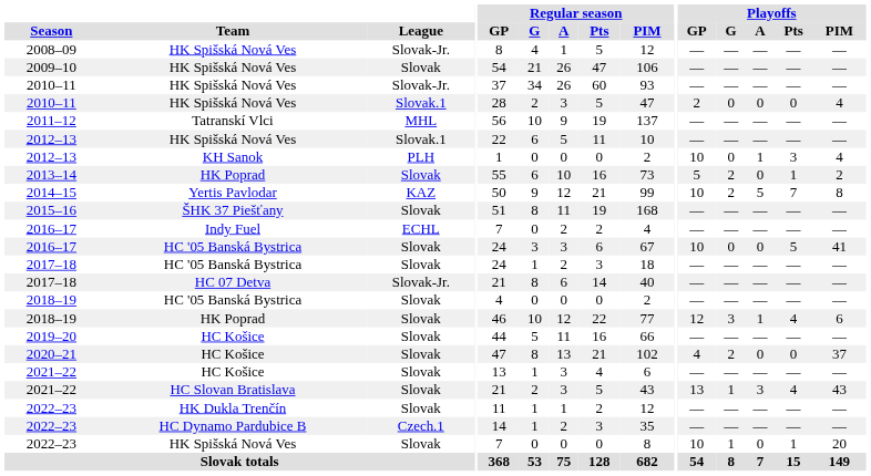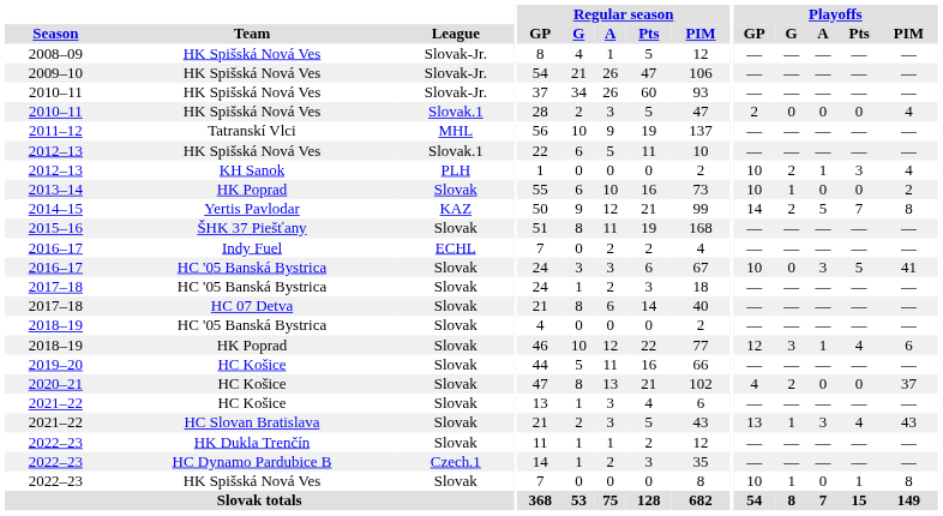 <table border="0" cellpadding="1" cellspacing="0" style="text-align:center; width:60em">
 <tr bgcolor="#e0e0e0">
 <th colspan="3" bgcolor="#ffffff"></th>
 <th rowspan="99" bgcolor="#ffffff"></th>
 <th colspan="5"><a href='#'>Regular season</a></th>
 <th rowspan="99" bgcolor="#ffffff"></th>
 <th colspan="5"><a href='#'>Playoffs</a></th>
 </tr>
 <tr bgcolor="#e0e0e0">
 <th><a href='#'>Season</a></th>
 <th>Team</th>
 <th>League</th>
 <th>GP</th>
 <th><a href='#'>G</a></th>
 <th><a href='#'>A</a></th>
 <th><a href='#'>Pts</a></th>
 <th><a href='#'>PIM</a></th>
 <th>GP</th>
 <th>G</th>
 <th>A</th>
 <th>Pts</th>
 <th>PIM</th>
 </tr>
 <tr>
 <td>2008–09</td>
 <td><a href='#'>HK Spišská Nová Ves</a></td>
 <td>Slovak-Jr.</td>
 <td>8</td>
 <td>4</td>
 <td>1</td>
 <td>5</td>
 <td>12</td>
 <td>—</td>
 <td>—</td>
 <td>—</td>
 <td>—</td>
 <td>—</td>
 </tr>
 <tr bgcolor="#f0f0f0">
 <td>2009–10</td>
 <td>HK Spišská Nová Ves</td>
-<td>Slovak</td>
+<td>Slovak-Jr.</td>
 <td>54</td>
 <td>21</td>
 <td>26</td>
 <td>47</td>
 <td>106</td>
 <td>—</td>
 <td>—</td>
 <td>—</td>
 <td>—</td>
 <td>—</td>
 </tr>
 <tr>
 <td>2010–11</td>
 <td>HK Spišská Nová Ves</td>
 <td>Slovak-Jr.</td>
 <td>37</td>
 <td>34</td>
 <td>26</td>
 <td>60</td>
 <td>93</td>
 <td>—</td>
 <td>—</td>
 <td>—</td>
 <td>—</td>
 <td>—</td>
 </tr>
 <tr bgcolor="#f0f0f0">
 <td><a href='#'>2010–11</a></td>
 <td>HK Spišská Nová Ves</td>
 <td><a href='#'>Slovak.1</a></td>
 <td>28</td>
 <td>2</td>
 <td>3</td>
 <td>5</td>
 <td>47</td>
 <td>2</td>
 <td>0</td>
 <td>0</td>
 <td>0</td>
 <td>4</td>
 </tr>
 <tr>
 <td><a href='#'>2011–12</a></td>
 <td>Tatranskí Vlci</td>
 <td><a href='#'>MHL</a></td>
 <td>56</td>
 <td>10</td>
 <td>9</td>
 <td>19</td>
 <td>137</td>
 <td>—</td>
 <td>—</td>
 <td>—</td>
 <td>—</td>
 <td>—</td>
 </tr>
 <tr bgcolor="#f0f0f0">
 <td><a href='#'>2012–13</a></td>
 <td>HK Spišská Nová Ves</td>
 <td>Slovak.1</td>
 <td>22</td>
 <td>6</td>
 <td>5</td>
 <td>11</td>
 <td>10</td>
 <td>—</td>
 <td>—</td>
 <td>—</td>
 <td>—</td>
 <td>—</td>
 </tr>
 <tr>
 <td><a href='#'>2012–13</a></td>
 <td><a href='#'>KH Sanok</a></td>
 <td><a href='#'>PLH</a></td>
 <td>1</td>
 <td>0</td>
 <td>0</td>
 <td>0</td>
 <td>2</td>
 <td>10</td>
-<td>0</td>
+<td>2</td>
 <td>1</td>
 <td>3</td>
 <td>4</td>
 </tr>
 <tr bgcolor="#f0f0f0">
 <td><a href='#'>2013–14</a></td>
 <td><a href='#'>HK Poprad</a></td>
 <td><a href='#'>Slovak</a></td>
 <td>55</td>
 <td>6</td>
 <td>10</td>
 <td>16</td>
 <td>73</td>
-<td>5</td>
-<td>2</td>
+<td>10</td>
+<td>1</td>
 <td>0</td>
-<td>1</td>
+<td>0</td>
 <td>2</td>
 </tr>
 <tr>
 <td><a href='#'>2014–15</a></td>
 <td><a href='#'>Yertis Pavlodar</a></td>
 <td><a href='#'>KAZ</a></td>
 <td>50</td>
 <td>9</td>
 <td>12</td>
 <td>21</td>
 <td>99</td>
-<td>10</td>
+<td>14</td>
 <td>2</td>
 <td>5</td>
 <td>7</td>
 <td>8</td>
 </tr>
 <tr bgcolor="#f0f0f0">
 <td><a href='#'>2015–16</a></td>
 <td><a href='#'>ŠHK 37 Piešťany</a></td>
 <td>Slovak</td>
 <td>51</td>
 <td>8</td>
 <td>11</td>
 <td>19</td>
 <td>168</td>
 <td>—</td>
 <td>—</td>
 <td>—</td>
 <td>—</td>
 <td>—</td>
 </tr>
 <tr>
 <td><a href='#'>2016–17</a></td>
 <td><a href='#'>Indy Fuel</a></td>
 <td><a href='#'>ECHL</a></td>
 <td>7</td>
 <td>0</td>
 <td>2</td>
 <td>2</td>
 <td>4</td>
 <td>—</td>
 <td>—</td>
 <td>—</td>
 <td>—</td>
 <td>—</td>
 </tr>
 <tr bgcolor="#f0f0f0">
 <td><a href='#'>2016–17</a></td>
 <td><a href='#'>HC '05 Banská Bystrica</a></td>
 <td>Slovak</td>
 <td>24</td>
 <td>3</td>
 <td>3</td>
 <td>6</td>
 <td>67</td>
 <td>10</td>
 <td>0</td>
-<td>0</td>
+<td>3</td>
 <td>5</td>
 <td>41</td>
 </tr>
 <tr>
 <td><a href='#'>2017–18</a></td>
 <td>HC '05 Banská Bystrica</td>
 <td>Slovak</td>
 <td>24</td>
 <td>1</td>
 <td>2</td>
 <td>3</td>
 <td>18</td>
 <td>—</td>
 <td>—</td>
 <td>—</td>
 <td>—</td>
 <td>—</td>
 </tr>
 <tr bgcolor="#f0f0f0">
 <td>2017–18</td>
 <td><a href='#'>HC 07 Detva</a></td>
-<td>Slovak-Jr.</td>
+<td>Slovak</td>
 <td>21</td>
 <td>8</td>
 <td>6</td>
 <td>14</td>
 <td>40</td>
 <td>—</td>
 <td>—</td>
 <td>—</td>
 <td>—</td>
 <td>—</td>
 </tr>
 <tr>
 <td><a href='#'>2018–19</a></td>
 <td>HC '05 Banská Bystrica</td>
 <td>Slovak</td>
 <td>4</td>
 <td>0</td>
 <td>0</td>
 <td>0</td>
 <td>2</td>
 <td>—</td>
 <td>—</td>
 <td>—</td>
 <td>—</td>
 <td>—</td>
 </tr>
 <tr bgcolor="#f0f0f0">
 <td>2018–19</td>
 <td>HK Poprad</td>
 <td>Slovak</td>
 <td>46</td>
 <td>10</td>
 <td>12</td>
 <td>22</td>
 <td>77</td>
 <td>12</td>
 <td>3</td>
 <td>1</td>
 <td>4</td>
 <td>6</td>
 </tr>
 <tr>
 <td><a href='#'>2019–20</a></td>
 <td><a href='#'>HC Košice</a></td>
 <td>Slovak</td>
 <td>44</td>
 <td>5</td>
 <td>11</td>
 <td>16</td>
 <td>66</td>
 <td>—</td>
 <td>—</td>
 <td>—</td>
 <td>—</td>
 <td>—</td>
 </tr>
 <tr bgcolor="#f0f0f0">
 <td><a href='#'>2020–21</a></td>
 <td>HC Košice</td>
 <td>Slovak</td>
 <td>47</td>
 <td>8</td>
 <td>13</td>
 <td>21</td>
 <td>102</td>
 <td>4</td>
 <td>2</td>
 <td>0</td>
 <td>0</td>
 <td>37</td>
 </tr>
 <tr>
 <td><a href='#'>2021–22</a></td>
 <td>HC Košice</td>
 <td>Slovak</td>
 <td>13</td>
 <td>1</td>
 <td>3</td>
 <td>4</td>
 <td>6</td>
 <td>—</td>
 <td>—</td>
 <td>—</td>
 <td>—</td>
 <td>—</td>
 </tr>
 <tr bgcolor="#f0f0f0">
 <td>2021–22</td>
 <td><a href='#'>HC Slovan Bratislava</a></td>
 <td>Slovak</td>
 <td>21</td>
 <td>2</td>
 <td>3</td>
 <td>5</td>
 <td>43</td>
 <td>13</td>
 <td>1</td>
 <td>3</td>
 <td>4</td>
 <td>43</td>
 </tr>
 <tr>
 <td><a href='#'>2022–23</a></td>
 <td><a href='#'>HK Dukla Trenčín</a></td>
 <td>Slovak</td>
 <td>11</td>
 <td>1</td>
 <td>1</td>
 <td>2</td>
 <td>12</td>
 <td>—</td>
 <td>—</td>
 <td>—</td>
 <td>—</td>
 <td>—</td>
 </tr>
 <tr bgcolor="#f0f0f0">
 <td><a href='#'>2022–23</a></td>
 <td><a href='#'>HC Dynamo Pardubice B</a></td>
 <td><a href='#'>Czech.1</a></td>
 <td>14</td>
 <td>1</td>
 <td>2</td>
 <td>3</td>
 <td>35</td>
 <td>—</td>
 <td>—</td>
 <td>—</td>
 <td>—</td>
 <td>—</td>
 </tr>
 <tr>
 <td>2022–23</td>
 <td>HK Spišská Nová Ves</td>
 <td>Slovak</td>
 <td>7</td>
 <td>0</td>
 <td>0</td>
 <td>0</td>
 <td>8</td>
 <td>10</td>
 <td>1</td>
 <td>0</td>
 <td>1</td>
-<td>20</td>
+<td>8</td>
 </tr>
 <tr bgcolor="#e0e0e0">
 <th colspan="3">Slovak totals</th>
 <th>368</th>
 <th>53</th>
 <th>75</th>
 <th>128</th>
 <th>682</th>
 <th>54</th>
 <th>8</th>
 <th>7</th>
 <th>15</th>
 <th>149</th>
 </tr>
 </table>
